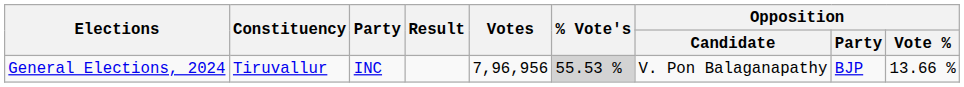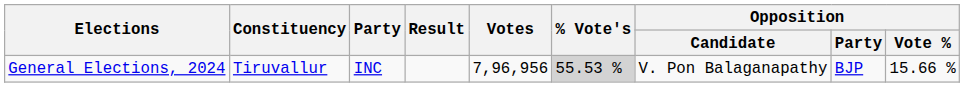 <table class="wikitable">
 <tr>
 <th rowspan="2">Elections</th>
 <th rowspan="2">Constituency</th>
 <th rowspan="2">Party</th>
 <th rowspan="2">Result</th>
 <th rowspan="2">Votes</th>
 <th rowspan="2">% Vote's</th>
 <th colspan="3">Opposition</th>
 </tr>
 <tr>
 <th>Candidate</th>
 <th>Party</th>
 <th>Vote %</th>
 </tr>
 <tr>
 <td><a href='#'>General Elections, 2024</a></td>
 <td><a href='#'>Tiruvallur</a></td>
 <td><a href='#'>INC</a></td>
 <td></td>
 <td>7,96,956</td>
 <td style="background: lightgrey;">55.53 %</td>
 <td>V. Pon Balaganapathy</td>
 <td><a href='#'>BJP</a></td>
-<td>13.66 %</td>
+<td>15.66 %</td>
 </tr>
 </table>
